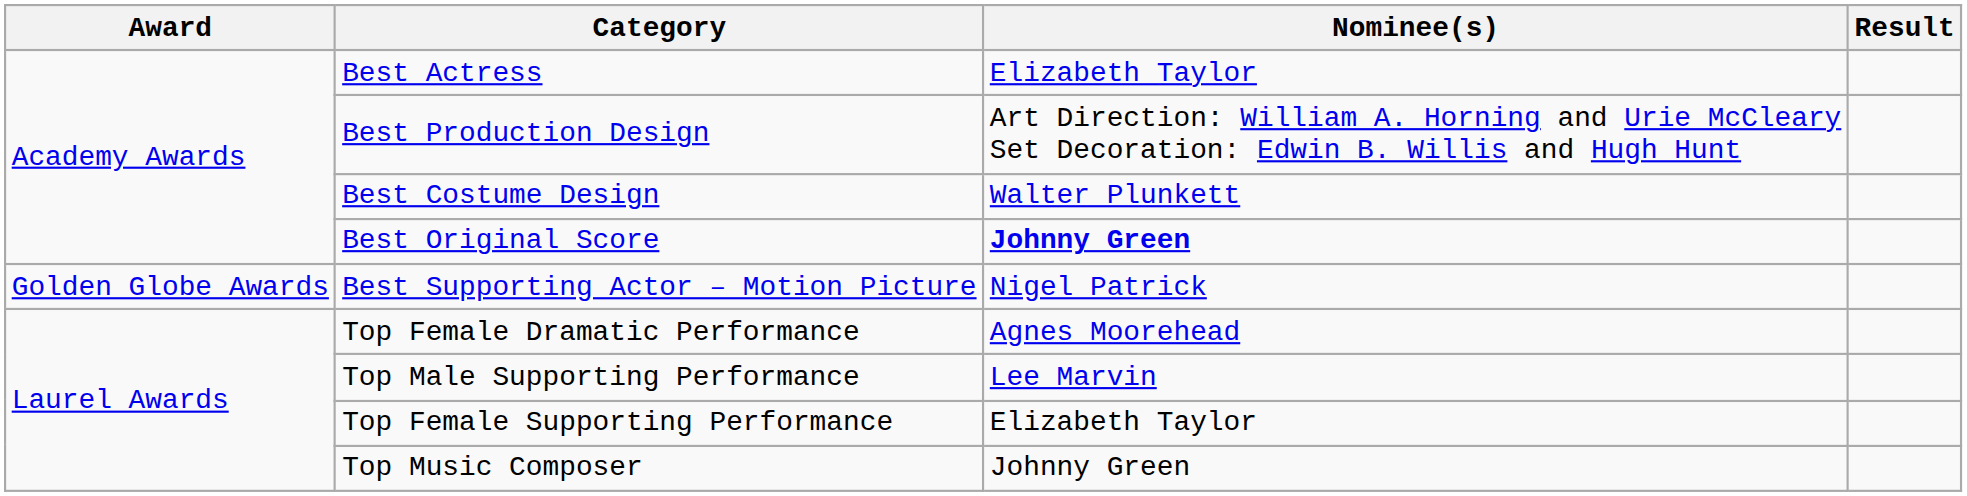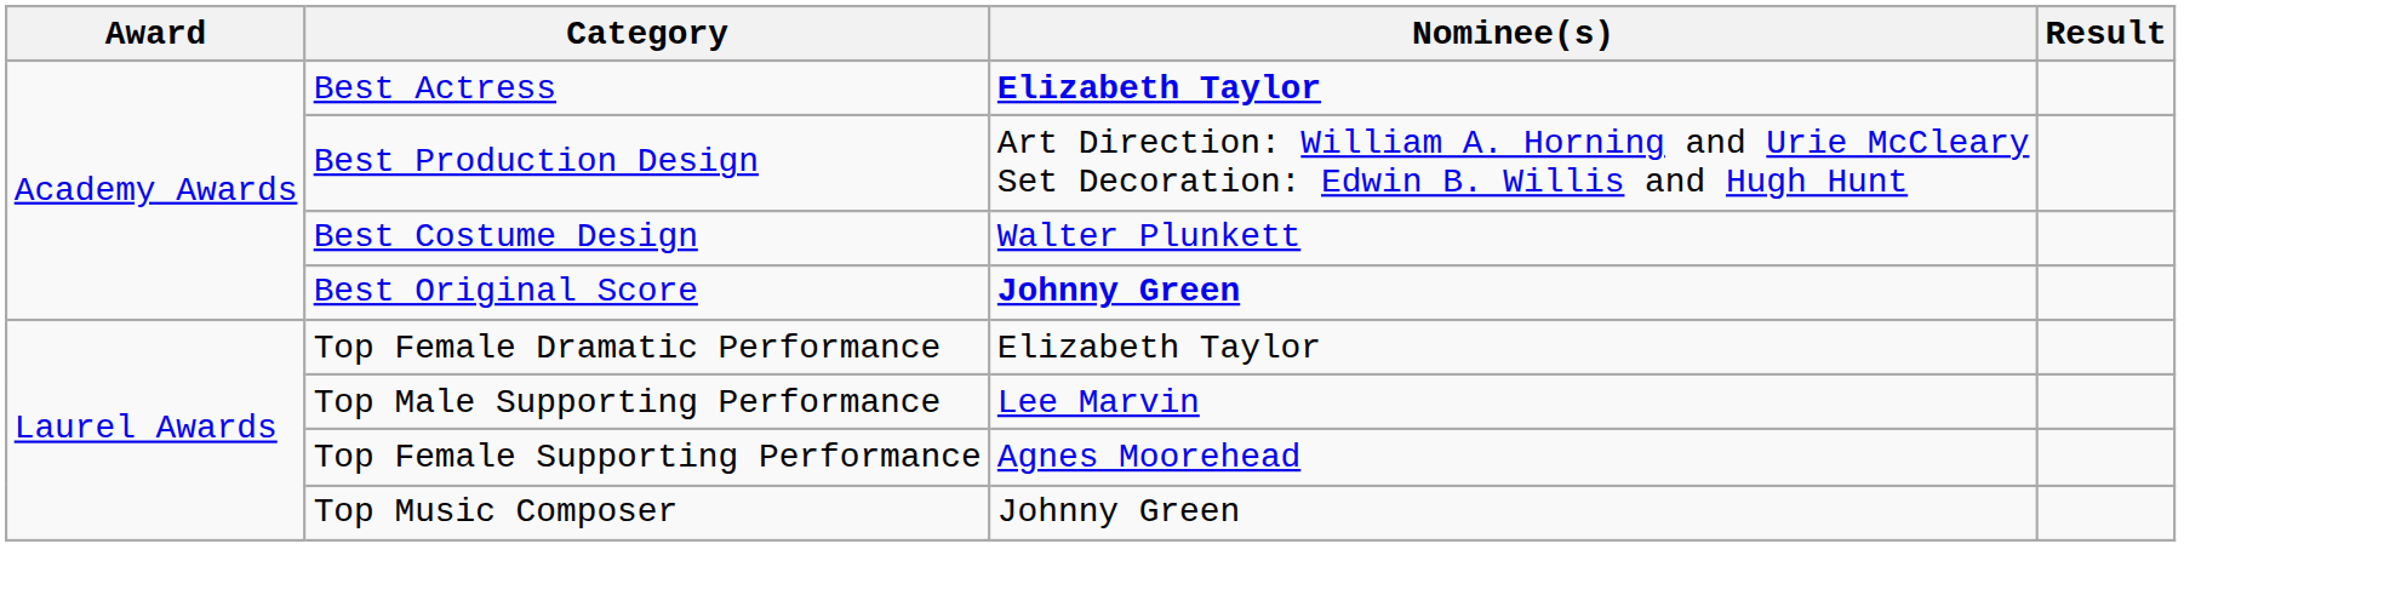 <table class="wikitable plainrowheaders">
 <tr>
 <th>Award</th>
 <th>Category</th>
 <th>Nominee(s)</th>
 <th>Result</th>
 </tr>
 <tr>
 <td rowspan="4"><a href='#'>Academy Awards</a></td>
 <td><a href='#'>Best Actress</a></td>
-<td><a href='#'>Elizabeth Taylor</a></td>
+<td><strong><a href='#'>Elizabeth Taylor</a></strong></td>
 <td></td>
 </tr>
 <tr>
 <td><a href='#'>Best Production Design</a></td>
 <td>Art Direction: <a href='#'>William A. Horning</a> and <a href='#'>Urie McCleary</a> <br> Set Decoration: <a href='#'>Edwin B. Willis</a> and <a href='#'>Hugh Hunt</a></td>
 <td></td>
 </tr>
 <tr>
 <td><a href='#'>Best Costume Design</a></td>
 <td><a href='#'>Walter Plunkett</a></td>
 <td></td>
 </tr>
 <tr>
 <td><a href='#'>Best Original Score</a></td>
 <td><strong><a href='#'>Johnny Green</a></strong></td>
 <td></td>
 </tr>
 <tr>
-<td><a href='#'>Golden Globe Awards</a></td>
-<td><a href='#'>Best Supporting Actor – Motion Picture</a></td>
-<td><a href='#'>Nigel Patrick</a></td>
-<td></td>
-</tr>
-<tr>
 <td rowspan="4"><a href='#'>Laurel Awards</a></td>
 <td>Top Female Dramatic Performance</td>
-<td><a href='#'>Agnes Moorehead</a></td>
+<td>Elizabeth Taylor</td>
 <td></td>
 </tr>
 <tr>
 <td>Top Male Supporting Performance</td>
 <td><a href='#'>Lee Marvin</a></td>
 <td></td>
 </tr>
 <tr>
 <td>Top Female Supporting Performance</td>
-<td>Elizabeth Taylor</td>
+<td><a href='#'>Agnes Moorehead</a></td>
 <td></td>
 </tr>
 <tr>
 <td>Top Music Composer</td>
 <td>Johnny Green</td>
 <td></td>
 </tr>
 </table>
